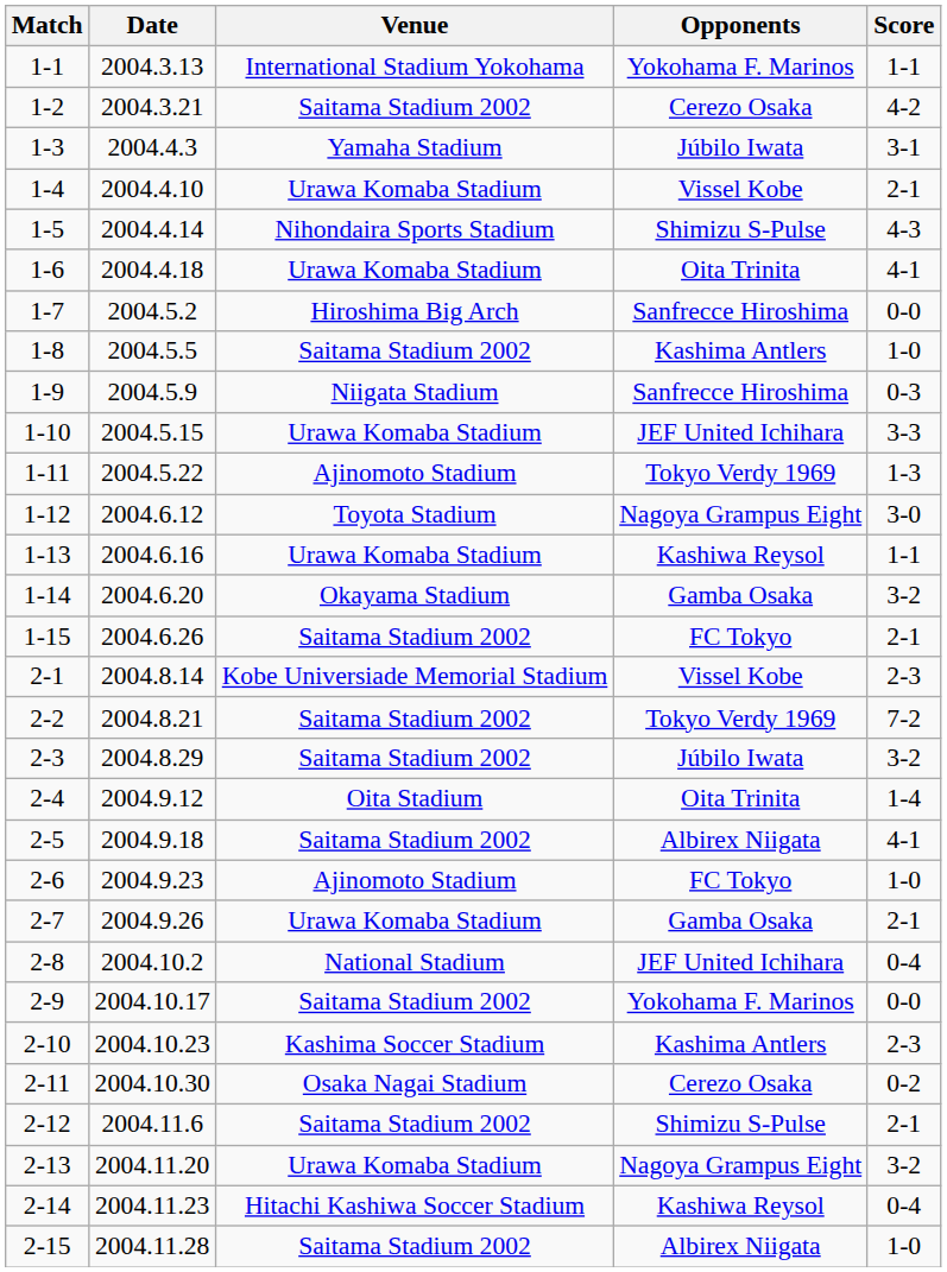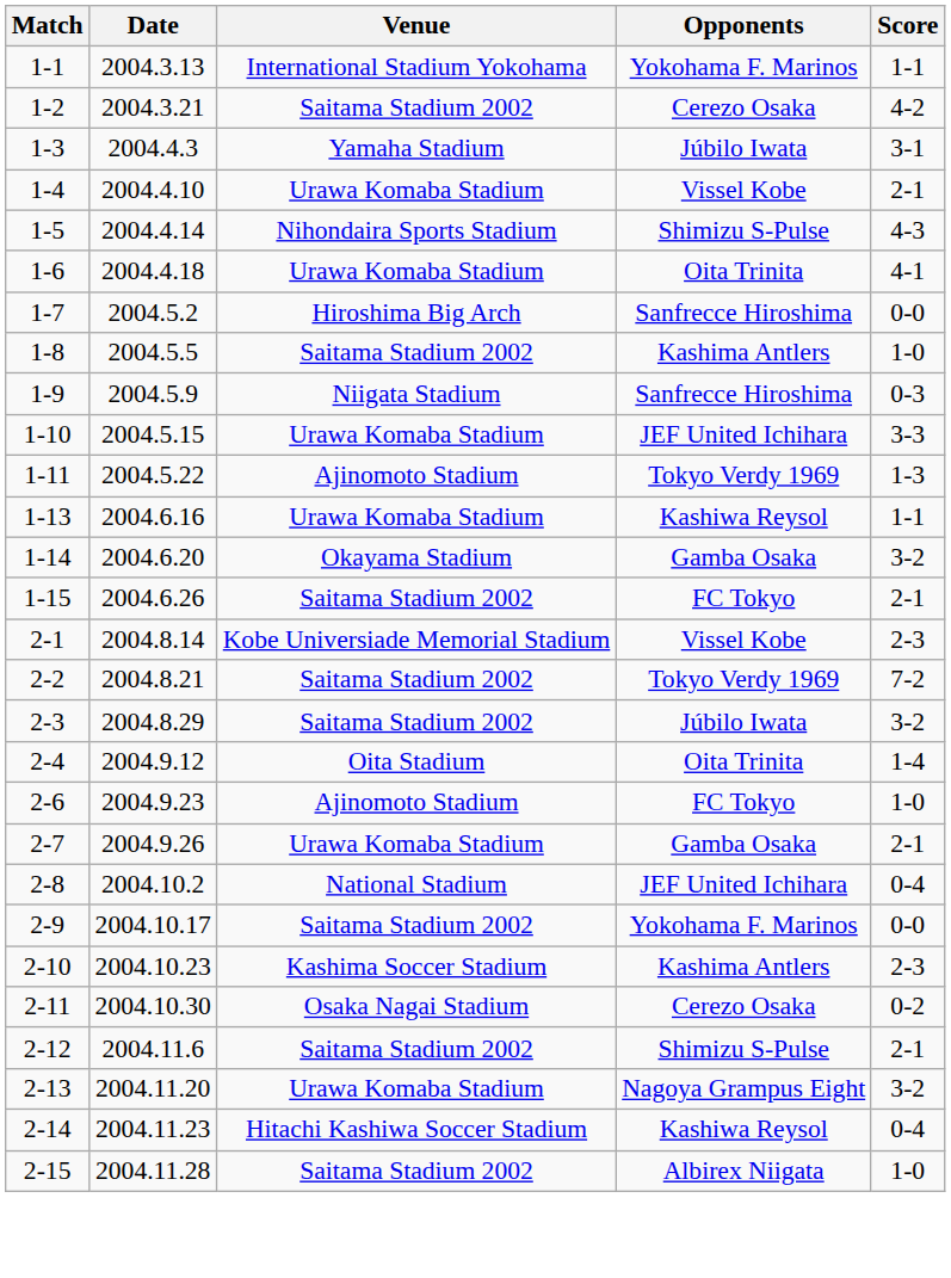 <table class="wikitable" style="text-align:center;">
 <tr>
 <th>Match</th>
 <th>Date</th>
 <th>Venue</th>
 <th>Opponents</th>
 <th>Score</th>
 </tr>
 <tr>
 <td>1-1</td>
 <td>2004.3.13</td>
 <td><a href='#'>International Stadium Yokohama</a></td>
 <td><a href='#'>Yokohama F. Marinos</a></td>
 <td>1-1</td>
 </tr>
 <tr>
 <td>1-2</td>
 <td>2004.3.21</td>
 <td><a href='#'>Saitama Stadium 2002</a></td>
 <td><a href='#'>Cerezo Osaka</a></td>
 <td>4-2</td>
 </tr>
 <tr>
 <td>1-3</td>
 <td>2004.4.3</td>
 <td><a href='#'>Yamaha Stadium</a></td>
 <td><a href='#'>Júbilo Iwata</a></td>
 <td>3-1</td>
 </tr>
 <tr>
 <td>1-4</td>
 <td>2004.4.10</td>
 <td><a href='#'>Urawa Komaba Stadium</a></td>
 <td><a href='#'>Vissel Kobe</a></td>
 <td>2-1</td>
 </tr>
 <tr>
 <td>1-5</td>
 <td>2004.4.14</td>
 <td><a href='#'>Nihondaira Sports Stadium</a></td>
 <td><a href='#'>Shimizu S-Pulse</a></td>
 <td>4-3</td>
 </tr>
 <tr>
 <td>1-6</td>
 <td>2004.4.18</td>
 <td><a href='#'>Urawa Komaba Stadium</a></td>
 <td><a href='#'>Oita Trinita</a></td>
 <td>4-1</td>
 </tr>
 <tr>
 <td>1-7</td>
 <td>2004.5.2</td>
 <td><a href='#'>Hiroshima Big Arch</a></td>
 <td><a href='#'>Sanfrecce Hiroshima</a></td>
 <td>0-0</td>
 </tr>
 <tr>
 <td>1-8</td>
 <td>2004.5.5</td>
 <td><a href='#'>Saitama Stadium 2002</a></td>
 <td><a href='#'>Kashima Antlers</a></td>
 <td>1-0</td>
 </tr>
 <tr>
 <td>1-9</td>
 <td>2004.5.9</td>
 <td><a href='#'>Niigata Stadium</a></td>
 <td><a href='#'>Sanfrecce Hiroshima</a></td>
 <td>0-3</td>
 </tr>
 <tr>
 <td>1-10</td>
 <td>2004.5.15</td>
 <td><a href='#'>Urawa Komaba Stadium</a></td>
 <td><a href='#'>JEF United Ichihara</a></td>
 <td>3-3</td>
 </tr>
 <tr>
 <td>1-11</td>
 <td>2004.5.22</td>
 <td><a href='#'>Ajinomoto Stadium</a></td>
 <td><a href='#'>Tokyo Verdy 1969</a></td>
 <td>1-3</td>
 </tr>
 <tr>
-<td>1-12</td>
-<td>2004.6.12</td>
-<td><a href='#'>Toyota Stadium</a></td>
-<td><a href='#'>Nagoya Grampus Eight</a></td>
-<td>3-0</td>
-</tr>
-<tr>
 <td>1-13</td>
 <td>2004.6.16</td>
 <td><a href='#'>Urawa Komaba Stadium</a></td>
 <td><a href='#'>Kashiwa Reysol</a></td>
 <td>1-1</td>
 </tr>
 <tr>
 <td>1-14</td>
 <td>2004.6.20</td>
 <td><a href='#'>Okayama Stadium</a></td>
 <td><a href='#'>Gamba Osaka</a></td>
 <td>3-2</td>
 </tr>
 <tr>
 <td>1-15</td>
 <td>2004.6.26</td>
 <td><a href='#'>Saitama Stadium 2002</a></td>
 <td><a href='#'>FC Tokyo</a></td>
 <td>2-1</td>
 </tr>
 <tr>
 <td>2-1</td>
 <td>2004.8.14</td>
 <td><a href='#'>Kobe Universiade Memorial Stadium</a></td>
 <td><a href='#'>Vissel Kobe</a></td>
 <td>2-3</td>
 </tr>
 <tr>
 <td>2-2</td>
 <td>2004.8.21</td>
 <td><a href='#'>Saitama Stadium 2002</a></td>
 <td><a href='#'>Tokyo Verdy 1969</a></td>
 <td>7-2</td>
 </tr>
 <tr>
 <td>2-3</td>
 <td>2004.8.29</td>
 <td><a href='#'>Saitama Stadium 2002</a></td>
 <td><a href='#'>Júbilo Iwata</a></td>
 <td>3-2</td>
 </tr>
 <tr>
 <td>2-4</td>
 <td>2004.9.12</td>
 <td><a href='#'>Oita Stadium</a></td>
 <td><a href='#'>Oita Trinita</a></td>
 <td>1-4</td>
-</tr>
-<tr>
-<td>2-5</td>
-<td>2004.9.18</td>
-<td><a href='#'>Saitama Stadium 2002</a></td>
-<td><a href='#'>Albirex Niigata</a></td>
-<td>4-1</td>
 </tr>
 <tr>
 <td>2-6</td>
 <td>2004.9.23</td>
 <td><a href='#'>Ajinomoto Stadium</a></td>
 <td><a href='#'>FC Tokyo</a></td>
 <td>1-0</td>
 </tr>
 <tr>
 <td>2-7</td>
 <td>2004.9.26</td>
 <td><a href='#'>Urawa Komaba Stadium</a></td>
 <td><a href='#'>Gamba Osaka</a></td>
 <td>2-1</td>
 </tr>
 <tr>
 <td>2-8</td>
 <td>2004.10.2</td>
 <td><a href='#'>National Stadium</a></td>
 <td><a href='#'>JEF United Ichihara</a></td>
 <td>0-4</td>
 </tr>
 <tr>
 <td>2-9</td>
 <td>2004.10.17</td>
 <td><a href='#'>Saitama Stadium 2002</a></td>
 <td><a href='#'>Yokohama F. Marinos</a></td>
 <td>0-0</td>
 </tr>
 <tr>
 <td>2-10</td>
 <td>2004.10.23</td>
 <td><a href='#'>Kashima Soccer Stadium</a></td>
 <td><a href='#'>Kashima Antlers</a></td>
 <td>2-3</td>
 </tr>
 <tr>
 <td>2-11</td>
 <td>2004.10.30</td>
 <td><a href='#'>Osaka Nagai Stadium</a></td>
 <td><a href='#'>Cerezo Osaka</a></td>
 <td>0-2</td>
 </tr>
 <tr>
 <td>2-12</td>
 <td>2004.11.6</td>
 <td><a href='#'>Saitama Stadium 2002</a></td>
 <td><a href='#'>Shimizu S-Pulse</a></td>
 <td>2-1</td>
 </tr>
 <tr>
 <td>2-13</td>
 <td>2004.11.20</td>
 <td><a href='#'>Urawa Komaba Stadium</a></td>
 <td><a href='#'>Nagoya Grampus Eight</a></td>
 <td>3-2</td>
 </tr>
 <tr>
 <td>2-14</td>
 <td>2004.11.23</td>
 <td><a href='#'>Hitachi Kashiwa Soccer Stadium</a></td>
 <td><a href='#'>Kashiwa Reysol</a></td>
 <td>0-4</td>
 </tr>
 <tr>
 <td>2-15</td>
 <td>2004.11.28</td>
 <td><a href='#'>Saitama Stadium 2002</a></td>
 <td><a href='#'>Albirex Niigata</a></td>
 <td>1-0</td>
 </tr>
 </table>
